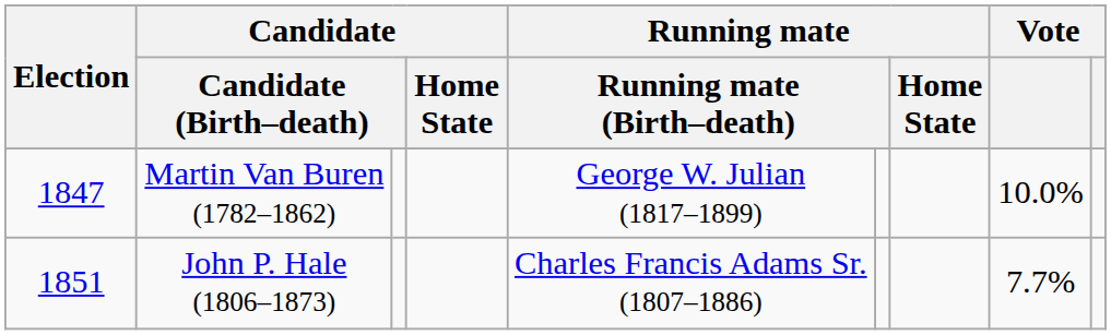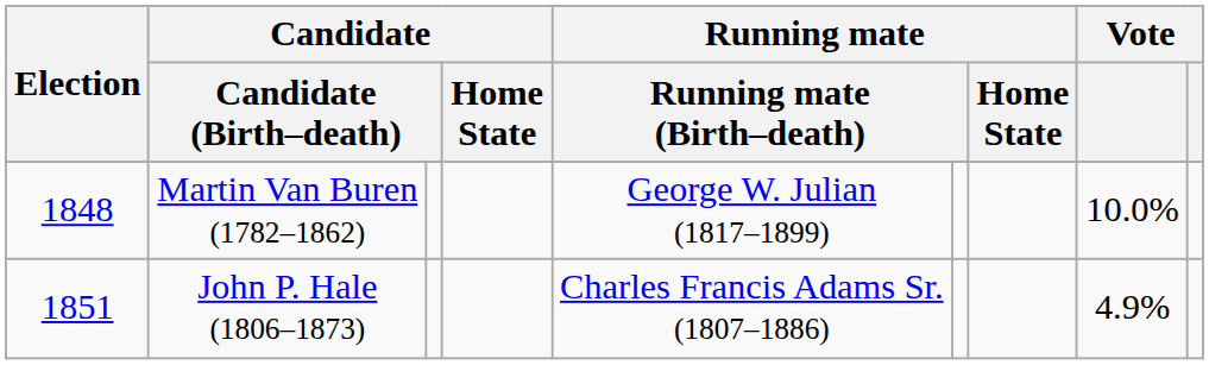 <table class="wikitable" style="text-align:center;">
 <tr>
 <th rowspan=2>Election</th>
 <th colspan=3>Candidate</th>
 <th colspan=3>Running mate</th>
 <th colspan=2>Vote</th>
 </tr>
 <tr>
 <th colspan=2>Candidate<br>(Birth–death)</th>
 <th>Home<br>State</th>
 <th colspan=2>Running mate<br>(Birth–death)</th>
 <th>Home<br>State</th>
 <th data-sort-type="number"></th>
 <th data-sort-type="number"></th>
 </tr>
 <tr>
-<td><a href='#'>1847</a></td>
+<td><a href='#'>1848</a></td>
 <td><a href='#'>Martin Van Buren</a><br><small>(1782–1862)</small></td>
 <td></td>
 <td></td>
 <td><a href='#'>George W. Julian</a><br><small>(1817–1899)</small></td>
 <td></td>
 <td></td>
 <td>10.0%</td>
 <td></td>
 </tr>
 <tr>
 <td><a href='#'>1851</a></td>
 <td><a href='#'>John P. Hale</a><br><small>(1806–1873)</small></td>
 <td></td>
 <td></td>
 <td><a href='#'>Charles Francis Adams Sr.</a><br><small>(1807–1886)</small></td>
 <td></td>
 <td></td>
-<td>7.7%</td>
+<td>4.9%</td>
 <td></td>
 </tr>
 </table>
